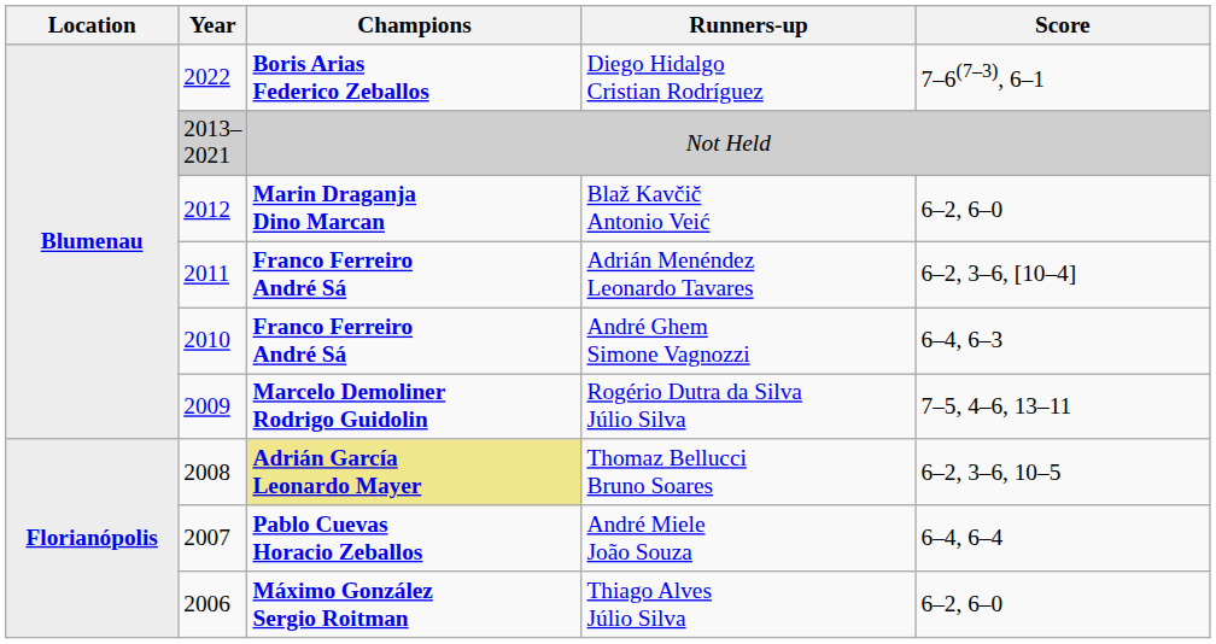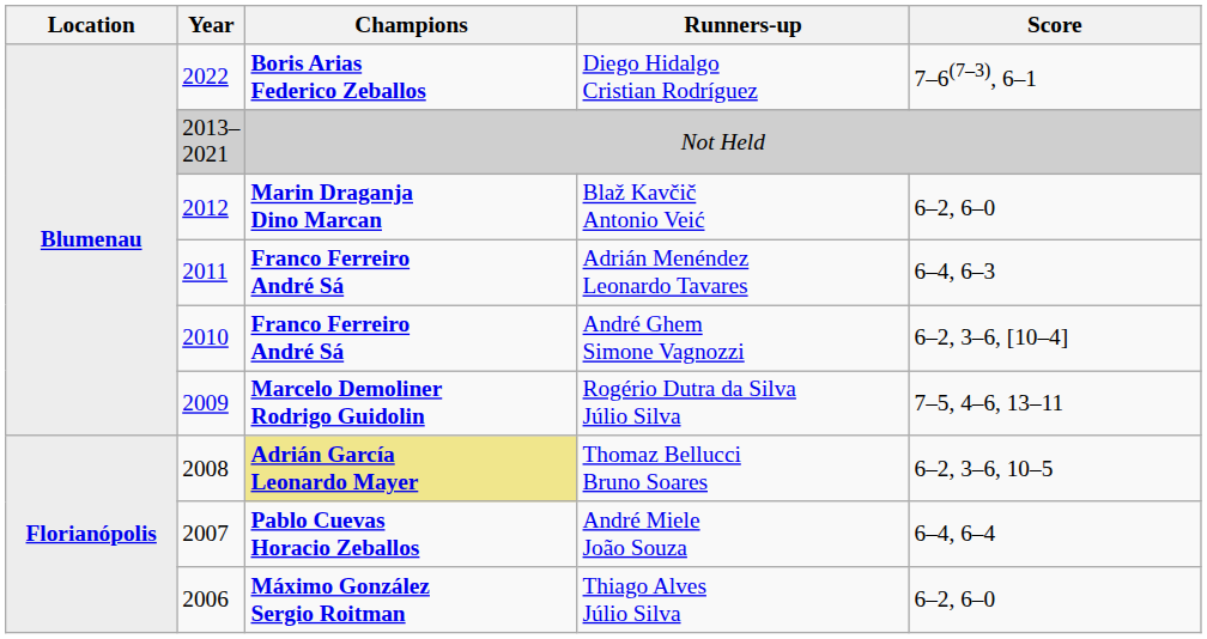 <table class="wikitable" style="font-size:90%">
 <tr>
 <th width="100">Location</th>
 <th>Year</th>
 <th width="200">Champions</th>
 <th width="200">Runners-up</th>
 <th width="175">Score</th>
 </tr>
 <tr>
 <th rowspan="6" style="background:#ededed"><a href='#'>Blumenau</a></th>
 <td><a href='#'>2022</a></td>
 <td> <strong><a href='#'>Boris Arias</a></strong><br> <strong><a href='#'>Federico Zeballos</a></strong></td>
 <td> <a href='#'>Diego Hidalgo</a><br> <a href='#'>Cristian Rodríguez</a></td>
 <td>7–6<sup>(7–3)</sup>, 6–1</td>
 </tr>
 <tr>
 <td style="background:#cfcfcf">2013–<br>2021</td>
 <td colspan=3 style="text-align:center; background:#cfcfcf"><em>Not Held</em></td>
 </tr>
 <tr>
 <td><a href='#'>2012</a></td>
 <td> <strong><a href='#'>Marin Draganja</a></strong><br> <strong><a href='#'>Dino Marcan</a></strong></td>
 <td> <a href='#'>Blaž Kavčič</a><br> <a href='#'>Antonio Veić</a></td>
 <td>6–2, 6–0</td>
 </tr>
 <tr>
 <td><a href='#'>2011</a></td>
 <td> <strong><a href='#'>Franco Ferreiro</a></strong><br> <strong><a href='#'>André Sá</a></strong></td>
 <td> <a href='#'>Adrián Menéndez</a><br> <a href='#'>Leonardo Tavares</a></td>
-<td>6–2, 3–6, [10–4]</td>
+<td>6–4, 6–3</td>
 </tr>
 <tr>
 <td><a href='#'>2010</a></td>
 <td><strong> <a href='#'>Franco Ferreiro</a><br> <a href='#'>André Sá</a></strong></td>
 <td> <a href='#'>André Ghem</a> <br> <a href='#'>Simone Vagnozzi</a></td>
-<td>6–4, 6–3</td>
+<td>6–2, 3–6, [10–4]</td>
 </tr>
 <tr>
 <td><a href='#'>2009</a></td>
 <td> <strong><a href='#'>Marcelo Demoliner</a></strong><br> <strong><a href='#'>Rodrigo Guidolin</a></strong></td>
 <td> <a href='#'>Rogério Dutra da Silva</a><br> <a href='#'>Júlio Silva</a></td>
 <td>7–5, 4–6, 13–11</td>
 </tr>
 <tr>
 <th rowspan="3" style="background:#ededed"><a href='#'>Florianópolis</a></th>
 <td>2008</td>
 <td style="background: khaki;"> <strong><a href='#'>Adrián García</a></strong><br> <strong><a href='#'>Leonardo Mayer</a></strong></td>
 <td> <a href='#'>Thomaz Bellucci</a><br> <a href='#'>Bruno Soares</a></td>
 <td>6–2, 3–6, 10–5</td>
 </tr>
 <tr>
 <td>2007</td>
 <td> <strong><a href='#'>Pablo Cuevas</a></strong><br> <strong><a href='#'>Horacio Zeballos</a></strong></td>
 <td> <a href='#'>André Miele</a><br> <a href='#'>João Souza</a></td>
 <td>6–4, 6–4</td>
 </tr>
 <tr>
 <td>2006</td>
 <td> <strong><a href='#'>Máximo González</a></strong><br> <strong><a href='#'>Sergio Roitman</a></strong></td>
 <td> <a href='#'>Thiago Alves</a><br> <a href='#'>Júlio Silva</a></td>
 <td>6–2, 6–0</td>
 </tr>
 </table>
